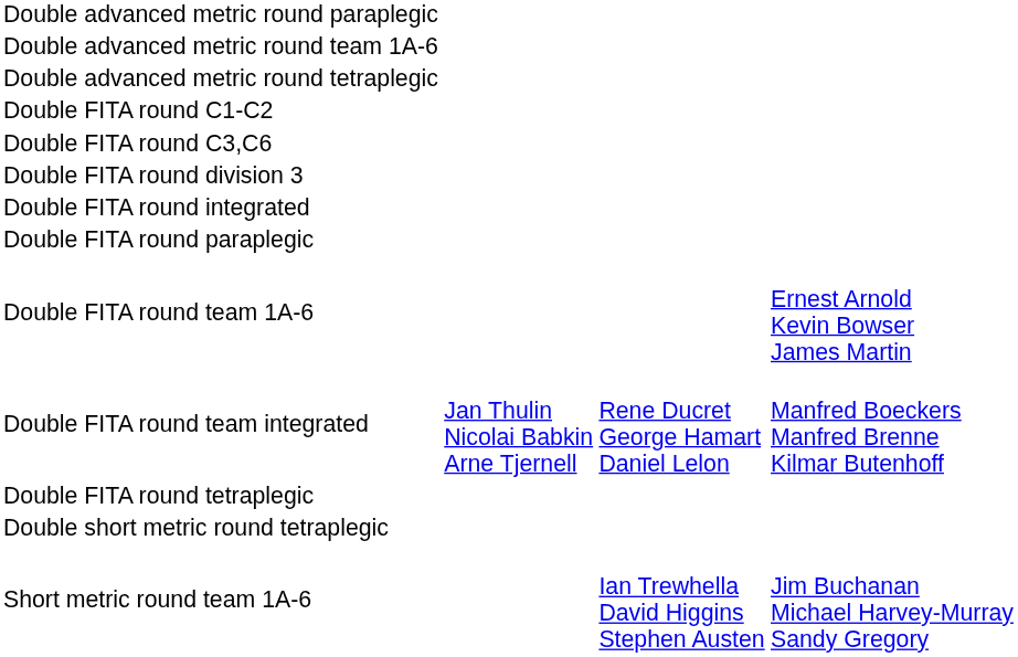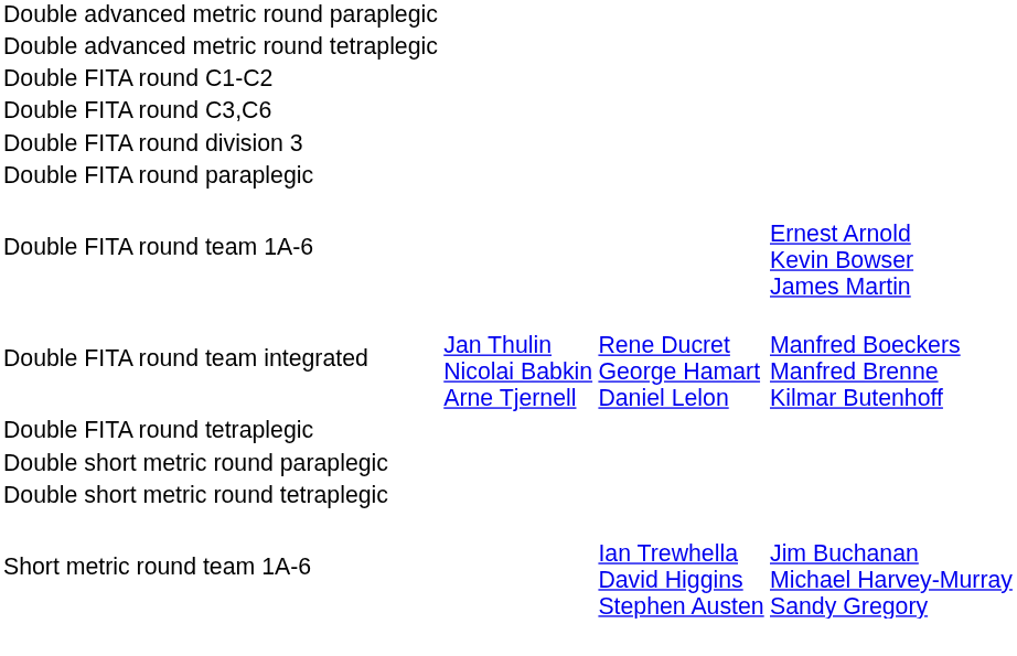 <table>
 <tr>
 <td>Double advanced metric round paraplegic<br></td>
-<td></td>
-<td></td>
-<td></td>
-</tr>
-<tr>
-<td>Double advanced metric round team 1A-6<br></td>
 <td></td>
 <td></td>
 <td></td>
 </tr>
 <tr>
 <td>Double advanced metric round tetraplegic<br></td>
 <td></td>
 <td></td>
 <td></td>
 </tr>
 <tr>
 <td>Double FITA round C1-C2<br></td>
 <td></td>
 <td></td>
 <td></td>
 </tr>
 <tr>
 <td>Double FITA round C3,C6<br></td>
 <td></td>
 <td></td>
 <td></td>
 </tr>
 <tr>
 <td>Double FITA round division 3<br></td>
 <td></td>
 <td></td>
 <td></td>
 </tr>
 <tr>
-<td>Double FITA round integrated<br></td>
-<td></td>
-<td></td>
-<td></td>
-</tr>
-<tr>
 <td>Double FITA round paraplegic<br></td>
 <td></td>
 <td></td>
 <td></td>
 </tr>
 <tr>
 <td>Double FITA round team 1A-6<br></td>
 <td></td>
 <td></td>
 <td> <br> <a href='#'>Ernest Arnold</a> <br> <a href='#'>Kevin Bowser</a> <br> <a href='#'>James Martin</a></td>
 </tr>
 <tr>
 <td>Double FITA round team integrated<br></td>
 <td valign=top> <br> <a href='#'>Jan Thulin</a> <br> <a href='#'>Nicolai Babkin</a> <br> <a href='#'>Arne Tjernell</a></td>
 <td valign=top> <br> <a href='#'>Rene Ducret</a> <br> <a href='#'>George Hamart</a> <br> <a href='#'>Daniel Lelon</a></td>
 <td valign=top> <br> <a href='#'>Manfred Boeckers</a> <br> <a href='#'>Manfred Brenne</a> <br> <a href='#'>Kilmar Butenhoff</a></td>
 </tr>
 <tr>
 <td>Double FITA round tetraplegic<br></td>
 <td></td>
 <td></td>
 <td></td>
 </tr>
 <tr>
+<td>Double short metric round paraplegic<br></td>
+<td></td>
+<td></td>
+<td></td>
+</tr>
+<tr>
 <td>Double short metric round tetraplegic<br></td>
 <td></td>
 <td></td>
 <td></td>
 </tr>
 <tr>
 <td>Short metric round team 1A-6<br></td>
 <td></td>
 <td> <br> <a href='#'>Ian Trewhella</a> <br> <a href='#'>David Higgins</a> <br> <a href='#'>Stephen Austen</a></td>
 <td> <br> <a href='#'>Jim Buchanan</a> <br> <a href='#'>Michael Harvey-Murray</a> <br> <a href='#'>Sandy Gregory</a></td>
 </tr>
 </table>
